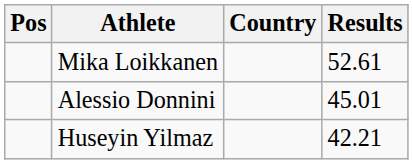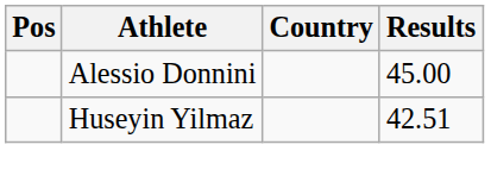 <table class="wikitable">
 <tr>
 <th>Pos</th>
 <th>Athlete</th>
 <th>Country</th>
 <th>Results</th>
 </tr>
 <tr>
 <td align="center"></td>
-<td>Mika Loikkanen</td>
-<td></td>
-<td>52.61</td>
-</tr>
-<tr>
-<td align="center"></td>
 <td>Alessio Donnini</td>
 <td></td>
-<td>45.01</td>
+<td>45.00</td>
 </tr>
 <tr>
 <td align="center"></td>
 <td>Huseyin Yilmaz</td>
 <td></td>
-<td>42.21</td>
+<td>42.51</td>
 </tr>
 </table>
